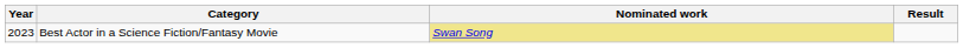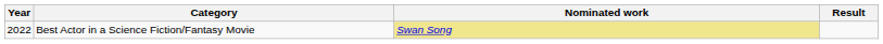 <table class=wikitable>
 <tr>
 <th scope="col" style="width:1em;">Year</th>
 <th scope="col" style="width:33em;">Category</th>
 <th scope="col" style="width:39em;">Nominated work</th>
 <th scope="col" style="width:5em;">Result</th>
 </tr>
 <tr>
-<td>2023</td>
+<td>2022</td>
 <td>Best Actor in a Science Fiction/Fantasy Movie</td>
 <td style="background: khaki;"><em><a href='#'>Swan Song</a></em></td>
 <td></td>
 </tr>
 </table>
